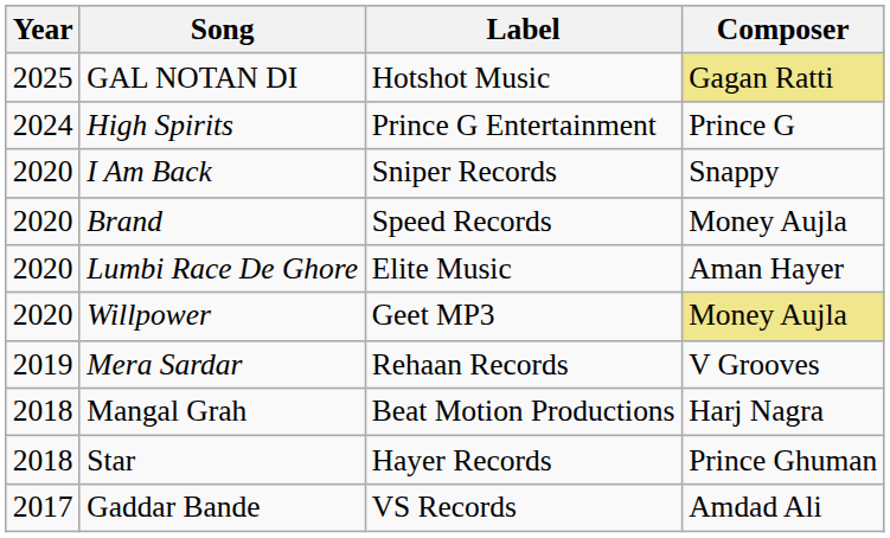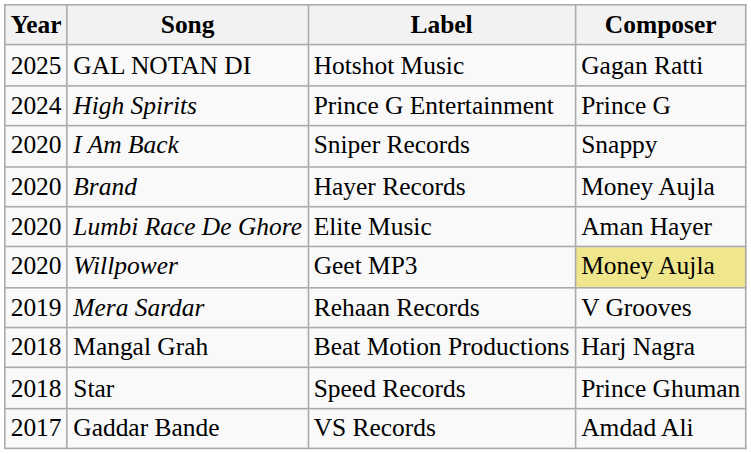 <table class="wikitable">
 <tr>
 <th>Year</th>
 <th>Song</th>
 <th>Label</th>
 <th>Composer</th>
 </tr>
 <tr>
 <td>2025</td>
 <td>GAL NOTAN DI</td>
 <td>Hotshot Music</td>
-<td style="background: khaki;">Gagan Ratti</td>
+<td>Gagan Ratti</td>
 </tr>
 <tr>
 <td>2024</td>
 <td><em>High Spirits</em></td>
 <td>Prince G Entertainment</td>
 <td>Prince G</td>
 </tr>
 <tr>
 <td>2020</td>
 <td><em>I Am Back</em></td>
 <td>Sniper Records</td>
 <td>Snappy</td>
 </tr>
 <tr>
 <td>2020</td>
 <td><em>Brand</em></td>
-<td>Speed Records</td>
+<td>Hayer Records</td>
 <td>Money Aujla</td>
 </tr>
 <tr>
 <td>2020</td>
 <td><em>Lumbi Race De Ghore</em></td>
 <td>Elite Music</td>
 <td>Aman Hayer</td>
 </tr>
 <tr>
 <td>2020</td>
 <td><em>Willpower</em></td>
 <td>Geet MP3</td>
 <td style="background: khaki;">Money Aujla</td>
 </tr>
 <tr>
 <td>2019</td>
 <td><em>Mera Sardar</em></td>
 <td>Rehaan Records</td>
 <td>V Grooves</td>
 </tr>
 <tr>
 <td>2018</td>
 <td>Mangal Grah</td>
 <td>Beat Motion Productions</td>
 <td>Harj Nagra</td>
 </tr>
 <tr>
 <td>2018</td>
 <td>Star</td>
-<td>Hayer Records</td>
+<td>Speed Records</td>
 <td>Prince Ghuman</td>
 </tr>
 <tr>
 <td>2017</td>
 <td>Gaddar Bande</td>
 <td>VS Records</td>
 <td>Amdad Ali</td>
 </tr>
 </table>
